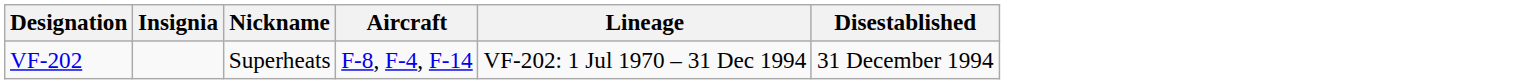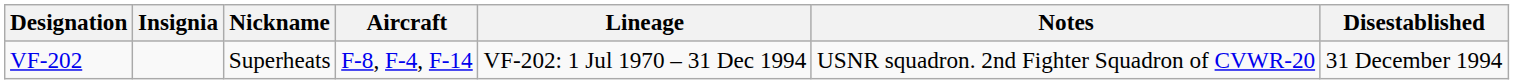 <table class="wikitable">
 <tr>
 <th>Designation</th>
 <th>Insignia</th>
 <th>Nickname</th>
 <th>Aircraft</th>
 <th>Lineage</th>
+<th>Notes</th>
 <th>Disestablished</th>
 </tr>
 <tr>
 <td><a href='#'>VF-202</a></td>
 <td></td>
 <td>Superheats</td>
 <td><a href='#'>F-8</a>, <a href='#'>F-4</a>, <a href='#'>F-14</a></td>
 <td style="white-space: nowrap;">VF-202: 1 Jul 1970 – 31 Dec 1994</td>
+<td>USNR squadron. 2nd Fighter Squadron of <a href='#'>CVWR-20</a></td>
 <td>31 December 1994</td>
 </tr>
 </table>
